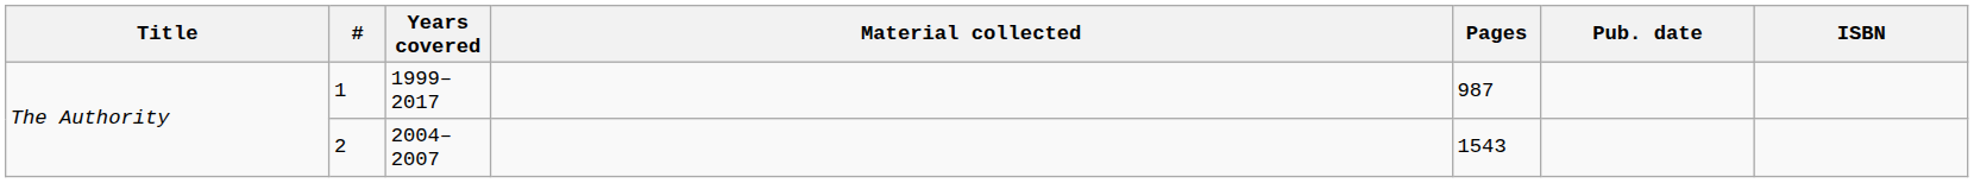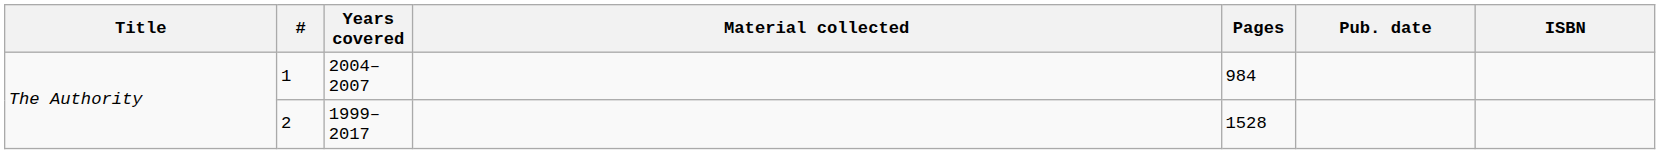 <table class="wikitable sortable" width=99%>
 <tr>
 <th width="200px">Title</th>
 <th class="unsortable" width="30px">#</th>
 <th width="60px">Years covered</th>
 <th class="unsortable">Material collected</th>
 <th width="50px">Pages</th>
 <th width="130px">Pub. date</th>
 <th class="unsortable" width="130px">ISBN</th>
 </tr>
 <tr>
 <td rowspan="2"><em>The Authority</em></td>
 <td>1</td>
-<td>1999–2017</td>
+<td>2004–2007</td>
 <td></td>
-<td>987</td>
+<td>984</td>
 <td></td>
 <td></td>
 </tr>
 <tr>
 <td>2</td>
-<td>2004–2007</td>
+<td>1999–2017</td>
 <td></td>
-<td>1543</td>
+<td>1528</td>
 <td></td>
 <td></td>
 </tr>
 </table>
